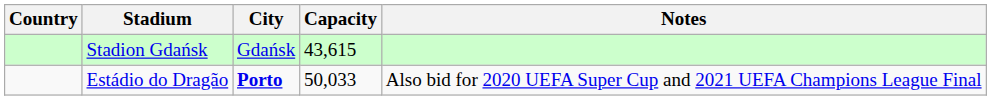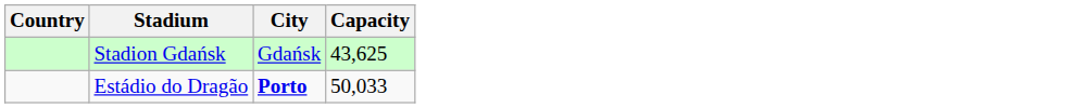 <table class="wikitable sortable">
 <tr>
 <th>Country</th>
 <th>Stadium</th>
 <th>City</th>
 <th>Capacity</th>
-<th>Notes</th>
 </tr>
 <tr bgcolor=#ccffcc>
 <td></td>
 <td><a href='#'>Stadion Gdańsk</a></td>
 <td><a href='#'>Gdańsk</a></td>
-<td>43,615</td>
-<td></td>
+<td>43,625</td>
 </tr>
 <tr>
 <td></td>
 <td><a href='#'>Estádio do Dragão</a></td>
 <td><strong><a href='#'>Porto</a></strong></td>
 <td>50,033</td>
-<td>Also bid for <a href='#'>2020 UEFA Super Cup</a> and <a href='#'>2021 UEFA Champions League Final</a></td>
 </tr>
 </table>
